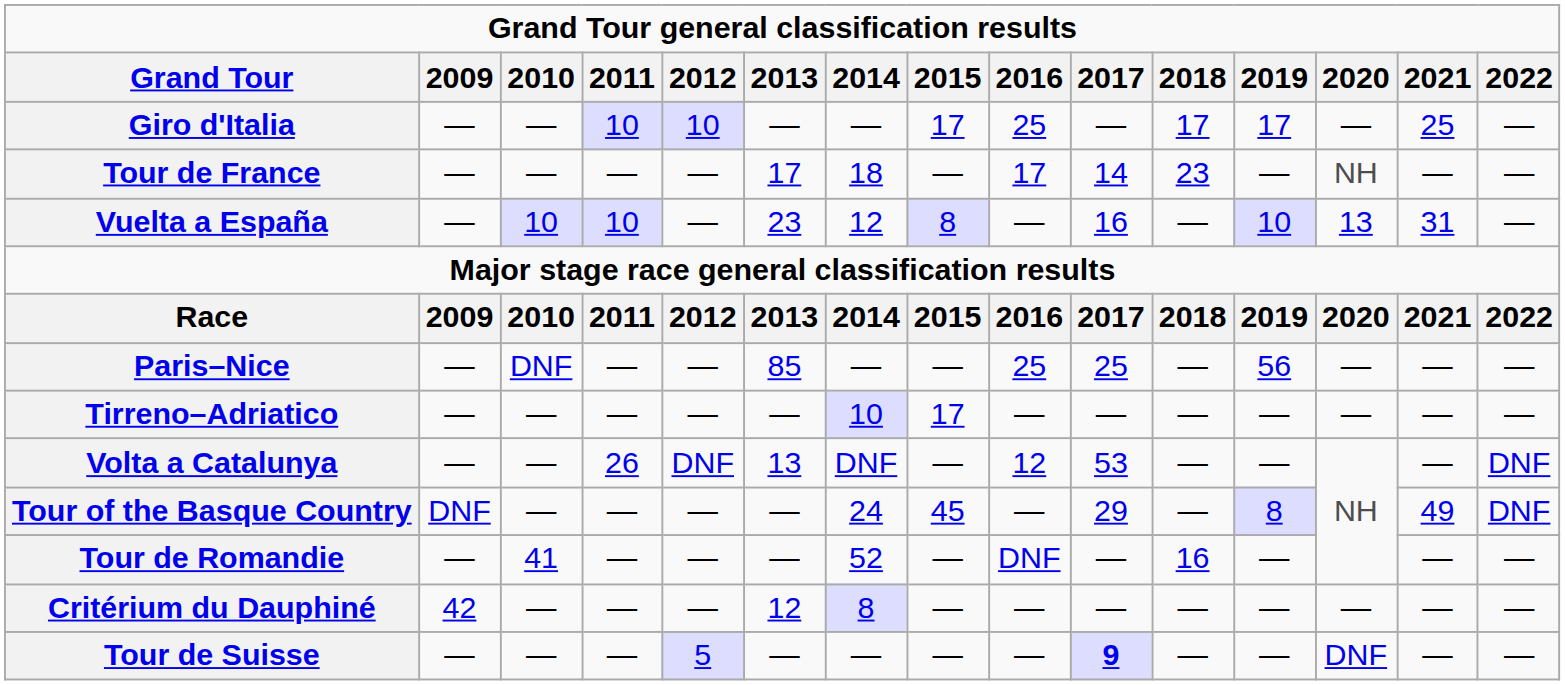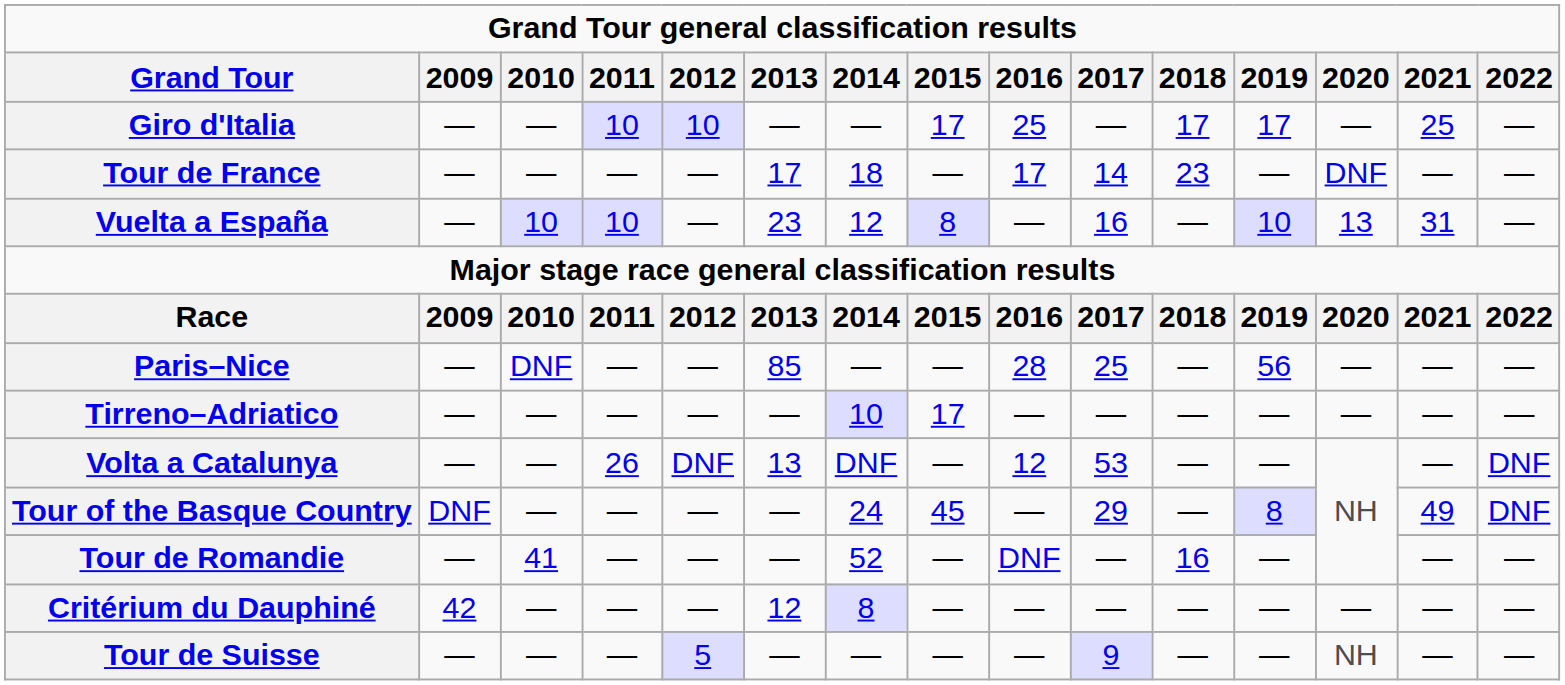 <table class="wikitable plainrowheaders">
 <tr>
 <td colspan=18 align="center"><strong>Grand Tour general classification results</strong></td>
 </tr>
 <tr>
 <th scope="col"><a href='#'>Grand Tour</a></th>
 <th scope="col">2009</th>
 <th scope="col">2010</th>
 <th scope="col">2011</th>
 <th scope="col">2012</th>
 <th scope="col">2013</th>
 <th scope="col">2014</th>
 <th scope="col">2015</th>
 <th scope="col">2016</th>
 <th scope="col">2017</th>
 <th scope="col">2018</th>
 <th scope="col">2019</th>
 <th scope="col">2020</th>
 <th scope="col">2021</th>
 <th scope="col">2022</th>
 </tr>
 <tr style="text-align:center;">
 <th scope="row"> <a href='#'>Giro d'Italia</a></th>
 <td>—</td>
 <td>—</td>
 <td style="background:#ddf;"><a href='#'>10</a></td>
 <td style="background:#ddf;"><a href='#'>10</a></td>
 <td>—</td>
 <td>—</td>
 <td><a href='#'>17</a></td>
 <td><a href='#'>25</a></td>
 <td>—</td>
 <td><a href='#'>17</a></td>
 <td><a href='#'>17</a></td>
 <td>—</td>
 <td><a href='#'>25</a></td>
 <td>—</td>
 </tr>
 <tr style="text-align:center;">
 <th scope="row"> <a href='#'>Tour de France</a></th>
 <td>—</td>
 <td>—</td>
 <td>—</td>
 <td>—</td>
 <td><a href='#'>17</a></td>
 <td><a href='#'>18</a></td>
 <td>—</td>
 <td><a href='#'>17</a></td>
 <td><a href='#'>14</a></td>
 <td><a href='#'>23</a></td>
 <td>—</td>
-<td style="color:#4d4d4d;">NH</td>
+<td><a href='#'>DNF</a></td>
 <td>—</td>
 <td>—</td>
 </tr>
 <tr style="text-align:center;">
 <th scope="row"> <a href='#'>Vuelta a España</a></th>
 <td>—</td>
 <td style="background:#ddf;"><a href='#'>10</a></td>
 <td style="background:#ddf;"><a href='#'>10</a></td>
 <td>—</td>
 <td><a href='#'>23</a></td>
 <td><a href='#'>12</a></td>
 <td style="background:#ddf;"><a href='#'>8</a></td>
 <td>—</td>
 <td><a href='#'>16</a></td>
 <td>—</td>
 <td style="background:#ddf;"><a href='#'>10</a></td>
 <td><a href='#'>13</a></td>
 <td><a href='#'>31</a></td>
 <td>—</td>
 </tr>
 <tr>
 <td colspan=18 align="center"><strong>Major stage race general classification results</strong></td>
 </tr>
 <tr>
 <th scope="col">Race</th>
 <th scope="col">2009</th>
 <th scope="col">2010</th>
 <th scope="col">2011</th>
 <th scope="col">2012</th>
 <th scope="col">2013</th>
 <th scope="col">2014</th>
 <th scope="col">2015</th>
 <th scope="col">2016</th>
 <th scope="col">2017</th>
 <th scope="col">2018</th>
 <th scope="col">2019</th>
 <th scope="col">2020</th>
 <th scope="col">2021</th>
 <th scope="col">2022</th>
 </tr>
 <tr style="text-align:center;">
 <th scope="row"> <a href='#'>Paris–Nice</a></th>
 <td>—</td>
 <td><a href='#'>DNF</a></td>
 <td>—</td>
 <td>—</td>
 <td><a href='#'>85</a></td>
 <td>—</td>
 <td>—</td>
-<td><a href='#'>25</a></td>
+<td><a href='#'>28</a></td>
 <td><a href='#'>25</a></td>
 <td>—</td>
 <td><a href='#'>56</a></td>
 <td>—</td>
 <td>—</td>
 <td>—</td>
 </tr>
 <tr style="text-align:center;">
 <th scope="row"> <a href='#'>Tirreno–Adriatico</a></th>
 <td>—</td>
 <td>—</td>
 <td>—</td>
 <td>—</td>
 <td>—</td>
 <td style="background:#ddf;"><a href='#'>10</a></td>
 <td><a href='#'>17</a></td>
 <td>—</td>
 <td>—</td>
 <td>—</td>
 <td>—</td>
 <td>—</td>
 <td>—</td>
 <td>—</td>
 </tr>
 <tr style="text-align:center;">
 <th scope="row"> <a href='#'>Volta a Catalunya</a></th>
 <td>—</td>
 <td>—</td>
 <td><a href='#'>26</a></td>
 <td><a href='#'>DNF</a></td>
 <td><a href='#'>13</a></td>
 <td><a href='#'>DNF</a></td>
 <td>—</td>
 <td><a href='#'>12</a></td>
 <td><a href='#'>53</a></td>
 <td>—</td>
 <td>—</td>
 <td style="color:#4d4d4d;" rowspan=3>NH</td>
 <td>—</td>
 <td><a href='#'>DNF</a></td>
 </tr>
 <tr style="text-align:center;">
 <th scope="row"> <a href='#'>Tour of the Basque Country</a></th>
 <td><a href='#'>DNF</a></td>
 <td>—</td>
 <td>—</td>
 <td>—</td>
 <td>—</td>
 <td><a href='#'>24</a></td>
 <td><a href='#'>45</a></td>
 <td>—</td>
 <td><a href='#'>29</a></td>
 <td>—</td>
 <td style="background:#ddf;"><a href='#'>8</a></td>
 <td><a href='#'>49</a></td>
 <td><a href='#'>DNF</a></td>
 </tr>
 <tr style="text-align:center;">
 <th scope="row"> <a href='#'>Tour de Romandie</a></th>
 <td>—</td>
 <td><a href='#'>41</a></td>
 <td>—</td>
 <td>—</td>
 <td>—</td>
 <td><a href='#'>52</a></td>
 <td>—</td>
 <td><a href='#'>DNF</a></td>
 <td>—</td>
 <td><a href='#'>16</a></td>
 <td>—</td>
 <td>—</td>
 <td>—</td>
 </tr>
 <tr style="text-align:center;">
 <th scope="row"> <a href='#'>Critérium du Dauphiné</a></th>
 <td><a href='#'>42</a></td>
 <td>—</td>
 <td>—</td>
 <td>—</td>
 <td><a href='#'>12</a></td>
 <td style="background:#ddf;"><a href='#'>8</a></td>
 <td>—</td>
 <td>—</td>
 <td>—</td>
 <td>—</td>
 <td>—</td>
 <td>—</td>
 <td>—</td>
 <td>—</td>
 </tr>
 <tr style="text-align:center;">
 <th scope="row"> <a href='#'>Tour de Suisse</a></th>
 <td>—</td>
 <td>—</td>
 <td>—</td>
 <td style="background:#ddf;"><a href='#'>5</a></td>
 <td>—</td>
 <td>—</td>
 <td>—</td>
 <td>—</td>
-<td style="background:#ddf;"><strong><a href='#'>9</a></strong></td>
+<td style="background:#ddf;"><a href='#'>9</a></td>
 <td>—</td>
 <td>—</td>
-<td><a href='#'>DNF</a></td>
+<td style="color:#4d4d4d;">NH</td>
 <td>—</td>
 <td>—</td>
 </tr>
 </table>
